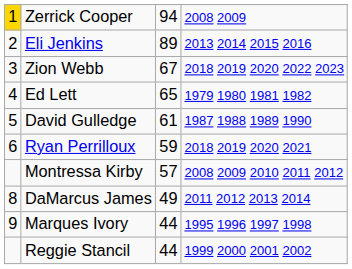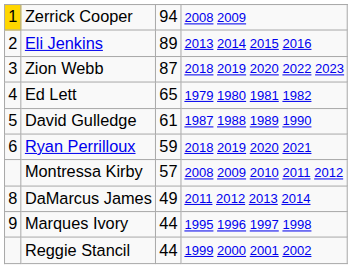 <table class="wikitable">
 <tr>
 </tr>
 <tr>
 <td style="background: gold;">1</td>
 <td>Zerrick Cooper</td>
 <td><abbr>94</abbr></td>
 <td style="font-size:80%;"><a href='#'>2008</a> <a href='#'>2009</a></td>
 </tr>
 <tr>
 <td>2</td>
 <td><a href='#'>Eli Jenkins</a></td>
 <td><abbr>89</abbr></td>
 <td style="font-size:80%;"><a href='#'>2013</a> <a href='#'>2014</a> <a href='#'>2015</a> <a href='#'>2016</a></td>
 </tr>
 <tr>
 <td>3</td>
 <td>Zion Webb</td>
-<td><abbr>67</abbr></td>
+<td><abbr>87</abbr></td>
 <td style="font-size:80%;"><a href='#'>2018</a> <a href='#'>2019</a> <a href='#'>2020</a> <a href='#'>2022</a> <a href='#'>2023</a></td>
 </tr>
 <tr>
 <td>4</td>
 <td>Ed Lett</td>
 <td><abbr>65</abbr></td>
 <td style="font-size:80%;"><a href='#'>1979</a> <a href='#'>1980</a> <a href='#'>1981</a> <a href='#'>1982</a></td>
 </tr>
 <tr>
 <td>5</td>
 <td>David Gulledge</td>
 <td><abbr>61</abbr></td>
 <td style="font-size:80%;"><a href='#'>1987</a> <a href='#'>1988</a> <a href='#'>1989</a> <a href='#'>1990</a></td>
 </tr>
 <tr>
 <td>6</td>
 <td><a href='#'>Ryan Perrilloux</a></td>
 <td><abbr>59</abbr></td>
 <td style="font-size:80%;"><a href='#'>2018</a> <a href='#'>2019</a> <a href='#'>2020</a> <a href='#'>2021</a></td>
 </tr>
 <tr>
 <td></td>
 <td>Montressa Kirby</td>
 <td><abbr>57</abbr></td>
 <td style="font-size:80%;"><a href='#'>2008</a> <a href='#'>2009</a> <a href='#'>2010</a> <a href='#'>2011</a> <a href='#'>2012</a></td>
 </tr>
 <tr>
 <td>8</td>
 <td>DaMarcus James</td>
 <td><abbr>49</abbr></td>
 <td style="font-size:80%;"><a href='#'>2011</a> <a href='#'>2012</a> <a href='#'>2013</a> <a href='#'>2014</a></td>
 </tr>
 <tr>
 <td>9</td>
 <td>Marques Ivory</td>
 <td><abbr>44</abbr></td>
 <td style="font-size:80%;"><a href='#'>1995</a> <a href='#'>1996</a> <a href='#'>1997</a> <a href='#'>1998</a></td>
 </tr>
 <tr>
 <td></td>
 <td>Reggie Stancil</td>
 <td><abbr>44</abbr></td>
 <td style="font-size:80%;"><a href='#'>1999</a> <a href='#'>2000</a> <a href='#'>2001</a> <a href='#'>2002</a></td>
 </tr>
 </table>
